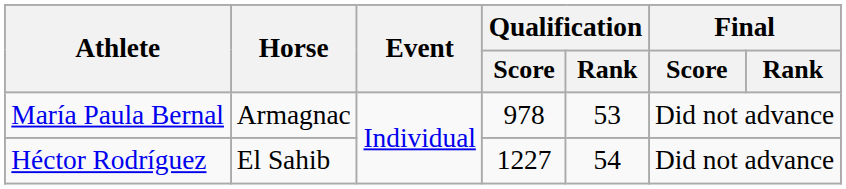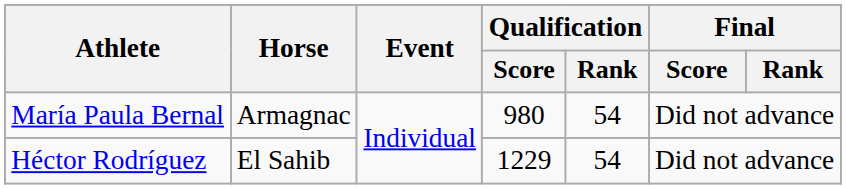 <table class=wikitable style="font-size:90%">
 <tr>
 <th rowspan="2">Athlete</th>
 <th rowspan="2">Horse</th>
 <th rowspan="2">Event</th>
 <th colspan="2">Qualification</th>
 <th colspan="2">Final</th>
 </tr>
 <tr style="font-size:95%">
 <th>Score</th>
 <th>Rank</th>
 <th>Score</th>
 <th>Rank</th>
 </tr>
 <tr align=center>
 <td align=left><a href='#'>María Paula Bernal</a></td>
 <td align=left>Armagnac</td>
 <td align=left rowspan=2><a href='#'>Individual</a></td>
-<td>978</td>
-<td>53</td>
+<td>980</td>
+<td>54</td>
 <td colspan=2>Did not advance</td>
 </tr>
 <tr align=center>
 <td align=left><a href='#'>Héctor Rodríguez</a></td>
 <td align=left>El Sahib</td>
-<td>1227</td>
+<td>1229</td>
 <td>54</td>
 <td colspan=2>Did not advance</td>
 </tr>
 </table>
